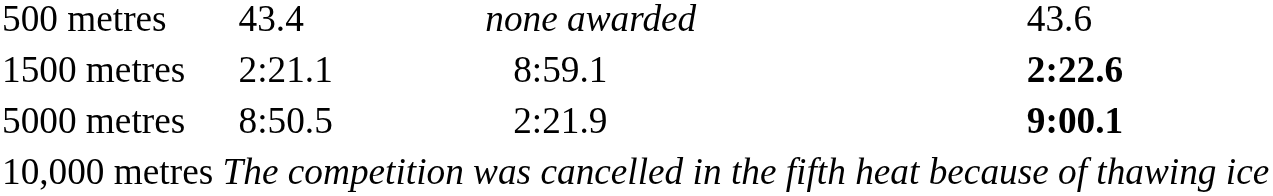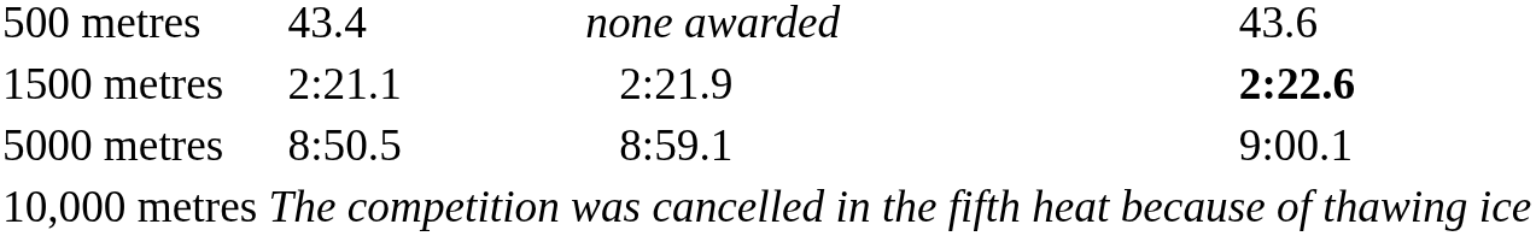 <table>
 <tr valign="top">
 <td rowspan=3>500 metres<br></td>
 <td></td>
 <td rowspan=3>43.4</td>
 <td rowspan=3 colspan=2><em>none awarded</em></td>
 <td></td>
 <td rowspan=3>43.6</td>
 </tr>
 <tr valign="top">
 <td rowspan=2></td>
 <td></td>
 </tr>
 <tr>
 <td></td>
 </tr>
 <tr valign="top">
 <td>1500 metres<br></td>
 <td></td>
 <td>2:21.1</td>
 <td></td>
-<td>8:59.1</td>
+<td>2:21.9</td>
 <td></td>
 <td><strong>2:22.6</strong></td>
 </tr>
 <tr valign="top">
 <td>5000 metres<br></td>
 <td></td>
 <td>8:50.5</td>
 <td></td>
-<td>2:21.9</td>
+<td>8:59.1</td>
 <td></td>
-<td><strong>9:00.1</strong></td>
+<td>9:00.1</td>
 </tr>
 <tr valign="top">
 <td>10,000 metres<br></td>
 <td colspan=6><em>The competition was cancelled in the fifth heat because of thawing ice</em></td>
 </tr>
 </table>
